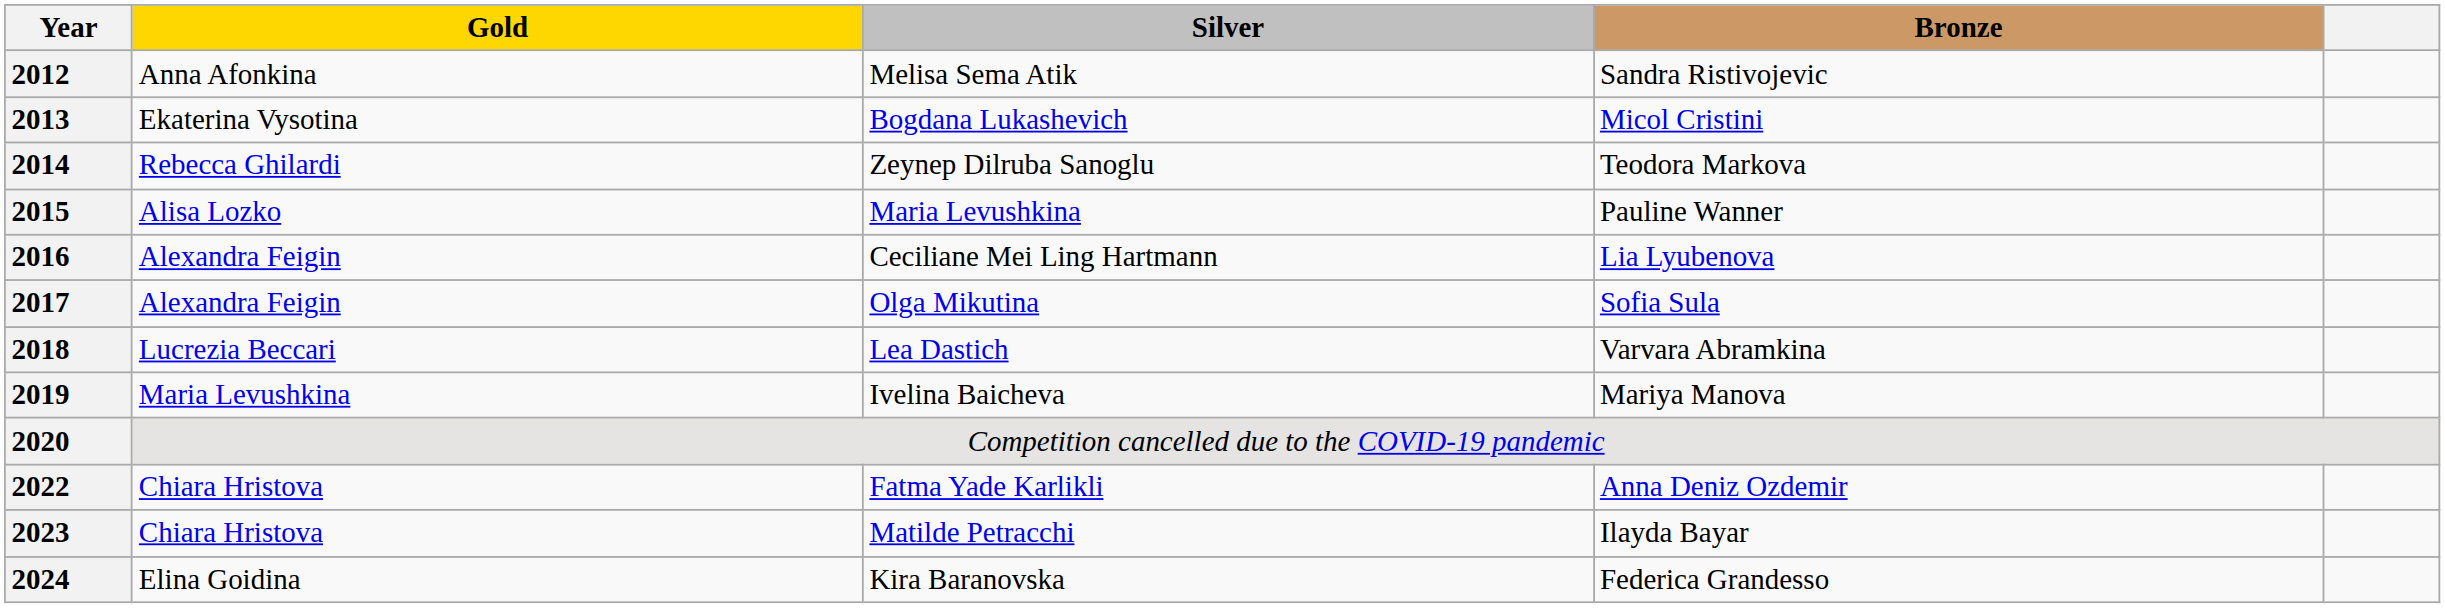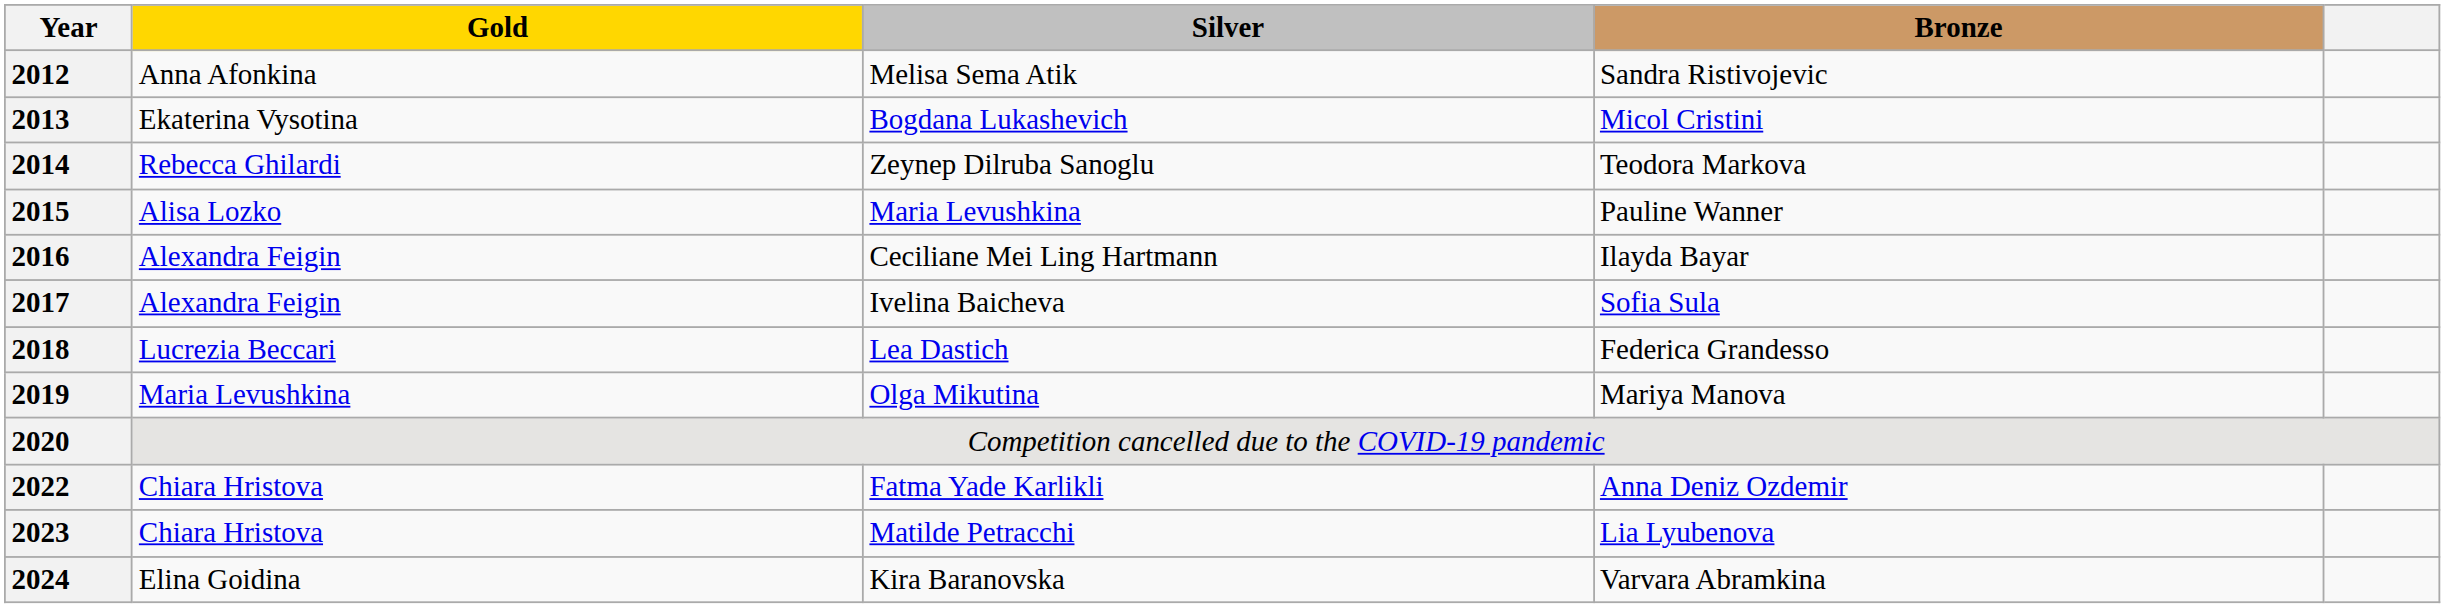 <table class="wikitable unsortable" style="text-align:left; width:85%">
 <tr>
 <th scope="col" style="text-align:center">Year</th>
 <td scope="col" style="text-align:center; width:30%; background:gold"><strong>Gold</strong></td>
 <td scope="col" style="text-align:center; width:30%; background:silver"><strong>Silver</strong></td>
 <td scope="col" style="text-align:center; width:30%; background:#c96"><strong>Bronze</strong></td>
 <th scope="col" style="text-align:center"></th>
 </tr>
 <tr>
 <th scope="row" style="text-align:left">2012</th>
 <td> Anna Afonkina</td>
 <td> Melisa Sema Atik</td>
 <td> Sandra Ristivojevic</td>
 <td></td>
 </tr>
 <tr>
 <th scope="row" style="text-align:left">2013</th>
 <td> Ekaterina Vysotina</td>
 <td> <a href='#'>Bogdana Lukashevich</a></td>
 <td> <a href='#'>Micol Cristini</a></td>
 <td></td>
 </tr>
 <tr>
 <th scope="row" style="text-align:left">2014</th>
 <td> <a href='#'>Rebecca Ghilardi</a></td>
 <td> Zeynep Dilruba Sanoglu</td>
 <td> Teodora Markova</td>
 <td></td>
 </tr>
 <tr>
 <th scope="row" style="text-align:left">2015</th>
 <td> <a href='#'>Alisa Lozko</a></td>
 <td> <a href='#'>Maria Levushkina</a></td>
 <td> Pauline Wanner</td>
 <td></td>
 </tr>
 <tr>
 <th scope="row" style="text-align:left">2016</th>
 <td> <a href='#'>Alexandra Feigin</a></td>
 <td> Ceciliane Mei Ling Hartmann</td>
-<td> <a href='#'>Lia Lyubenova</a></td>
+<td> Ilayda Bayar</td>
 <td></td>
 </tr>
 <tr>
 <th scope="row" style="text-align:left">2017</th>
 <td> <a href='#'>Alexandra Feigin</a></td>
-<td> <a href='#'>Olga Mikutina</a></td>
+<td> Ivelina Baicheva</td>
 <td> <a href='#'>Sofia Sula</a></td>
 <td></td>
 </tr>
 <tr>
 <th scope="row" style="text-align:left">2018</th>
 <td> <a href='#'>Lucrezia Beccari</a></td>
 <td> <a href='#'>Lea Dastich</a></td>
-<td> Varvara Abramkina</td>
+<td> Federica Grandesso</td>
 <td></td>
 </tr>
 <tr>
 <th scope="row" style="text-align:left">2019</th>
 <td> <a href='#'>Maria Levushkina</a></td>
-<td> Ivelina Baicheva</td>
+<td> <a href='#'>Olga Mikutina</a></td>
 <td> Mariya Manova</td>
 <td></td>
 </tr>
 <tr>
 <th scope="row" style="text-align:left">2020</th>
 <td colspan="4" align="center" bgcolor="e5e4e2"><em>Competition cancelled due to the <a href='#'>COVID-19 pandemic</a></em></td>
 </tr>
 <tr>
 <th scope="row" style="text-align:left">2022</th>
 <td> <a href='#'>Chiara Hristova</a></td>
 <td> <a href='#'>Fatma Yade Karlikli</a></td>
 <td> <a href='#'>Anna Deniz Ozdemir</a></td>
 <td></td>
 </tr>
 <tr>
 <th scope="row" style="text-align:left">2023</th>
 <td> <a href='#'>Chiara Hristova</a></td>
 <td> <a href='#'>Matilde Petracchi</a></td>
-<td> Ilayda Bayar</td>
+<td> <a href='#'>Lia Lyubenova</a></td>
 <td></td>
 </tr>
 <tr>
 <th scope="row" style="text-align:left">2024</th>
 <td> Elina Goidina</td>
 <td> Kira Baranovska</td>
-<td> Federica Grandesso</td>
+<td> Varvara Abramkina</td>
 <td></td>
 </tr>
 </table>
